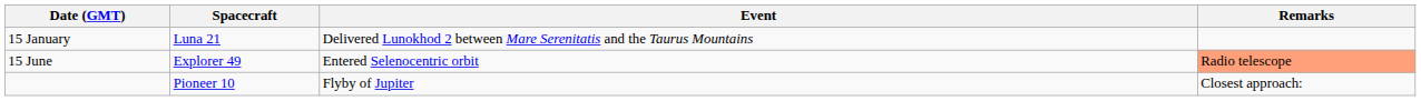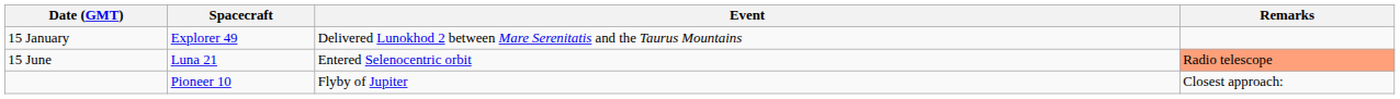 <table class="wikitable" border="1" width="100%">
 <tr>
 <th>Date (<a href='#'>GMT</a>)</th>
 <th>Spacecraft</th>
 <th>Event</th>
 <th>Remarks</th>
 </tr>
 <tr>
 <td>15 January</td>
-<td><a href='#'>Luna 21</a></td>
+<td><a href='#'>Explorer 49</a></td>
 <td>Delivered <a href='#'>Lunokhod 2</a> between <em><a href='#'>Mare Serenitatis</a></em> and the <em>Taurus Mountains</em></td>
 <td></td>
 </tr>
 <tr>
 <td>15 June</td>
-<td><a href='#'>Explorer 49</a></td>
+<td><a href='#'>Luna 21</a></td>
 <td>Entered <a href='#'>Selenocentric orbit</a></td>
 <td style="background: lightsalmon;">Radio telescope</td>
 </tr>
 <tr>
 <td></td>
 <td><a href='#'>Pioneer 10</a></td>
 <td>Flyby of <a href='#'>Jupiter</a></td>
 <td>Closest approach: </td>
 </tr>
 </table>
